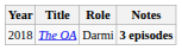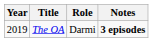 <table class="wikitable sortable">
 <tr>
 <th scope="col">Year</th>
 <th scope="col">Title</th>
 <th scope="col">Role</th>
 <th scope="col" class="unsortable">Notes</th>
 </tr>
 <tr>
-<td>2018</td>
+<td>2019</td>
 <td><em><a href='#'>The OA</a></em></td>
 <td>Darmi</td>
 <td><strong>3 episodes</strong></td>
 </tr>
 </table>
